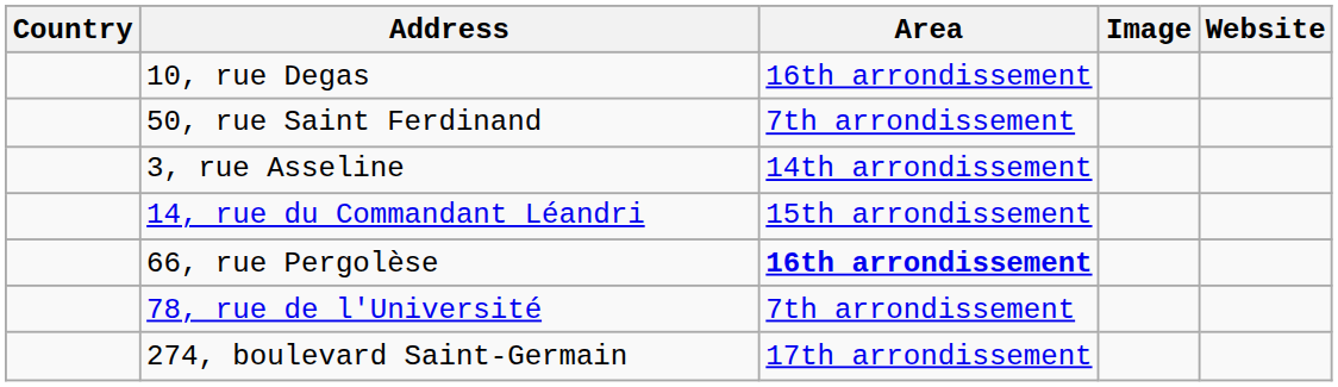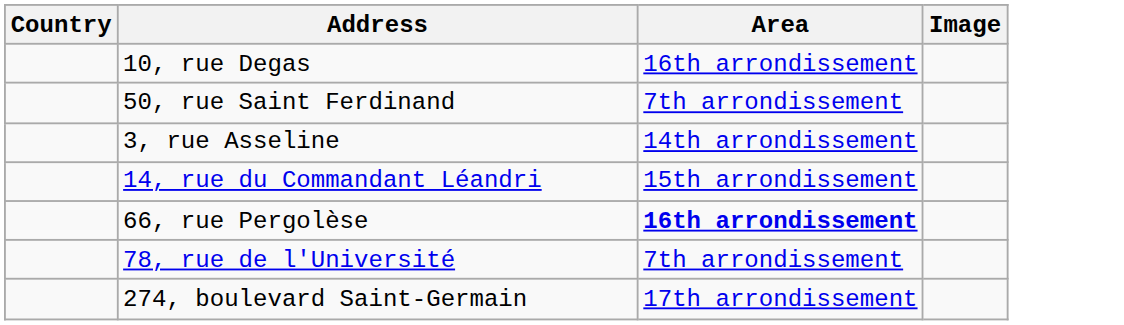 <table class="wikitable sortable">
 <tr>
 <th>Country</th>
 <th width=275px>Address</th>
 <th>Area</th>
 <th>Image</th>
-<th>Website</th>
 </tr>
 <tr>
 <td></td>
 <td>10, rue Degas</td>
 <td><a href='#'>16th arrondissement</a></td>
-<td></td>
 <td></td>
 </tr>
 <tr>
 <td></td>
 <td>50, rue Saint Ferdinand</td>
 <td><a href='#'>7th arrondissement</a></td>
 <td></td>
-<td></td>
 </tr>
 <tr>
 <td></td>
 <td>3, rue Asseline</td>
 <td><a href='#'>14th arrondissement</a></td>
-<td></td>
 <td></td>
 </tr>
 <tr>
 <td></td>
 <td><a href='#'>14, rue du Commandant Léandri</a></td>
 <td><a href='#'>15th arrondissement</a></td>
 <td></td>
-<td></td>
 </tr>
 <tr>
 <td></td>
 <td>66, rue Pergolèse</td>
 <td><strong><a href='#'>16th arrondissement</a></strong></td>
-<td></td>
 <td></td>
 </tr>
 <tr>
 <td></td>
 <td><a href='#'>78, rue de l'Université</a></td>
 <td><a href='#'>7th arrondissement</a></td>
 <td></td>
-<td></td>
 </tr>
 <tr>
 <td></td>
 <td>274, boulevard Saint-Germain</td>
 <td><a href='#'>17th arrondissement</a></td>
 <td></td>
-<td></td>
 </tr>
 </table>
